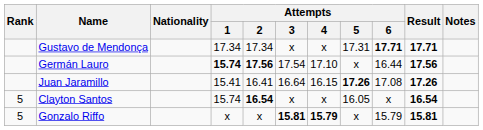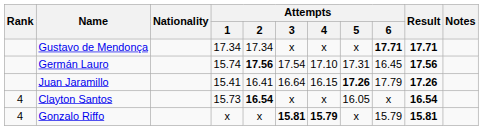 <table class="wikitable sortable" style="text-align:center">
 <tr>
 <th rowspan=2>Rank</th>
 <th rowspan=2>Name</th>
 <th rowspan=2>Nationality</th>
 <th colspan=6>Attempts</th>
 <th rowspan=2>Result</th>
 <th rowspan=2>Notes</th>
 </tr>
 <tr>
 <th>1</th>
 <th>2</th>
 <th>3</th>
 <th>4</th>
 <th>5</th>
 <th>6</th>
 </tr>
 <tr>
 <td align=center></td>
 <td align=left><a href='#'>Gustavo de Mendonça</a></td>
 <td align=left></td>
 <td>17.34</td>
 <td>17.34</td>
 <td>x</td>
 <td>x</td>
-<td>17.31</td>
+<td>x</td>
 <td><strong>17.71</strong></td>
 <td><strong>17.71</strong></td>
 <td></td>
 </tr>
 <tr>
 <td align=center></td>
 <td align=left><a href='#'>Germán Lauro</a></td>
 <td align=left></td>
-<td><strong>15.74</strong></td>
+<td>15.74</td>
 <td><strong>17.56</strong></td>
 <td>17.54</td>
 <td>17.10</td>
-<td>x</td>
-<td>16.44</td>
+<td>17.31</td>
+<td>16.45</td>
 <td><strong>17.56</strong></td>
 <td></td>
 </tr>
 <tr>
 <td align=center></td>
 <td align=left><a href='#'>Juan Jaramillo</a></td>
 <td align=left></td>
 <td>15.41</td>
 <td>16.41</td>
 <td>16.64</td>
 <td>16.15</td>
 <td><strong>17.26</strong></td>
-<td>17.08</td>
+<td>17.79</td>
 <td><strong>17.26</strong></td>
 <td></td>
 </tr>
 <tr>
-<td align=center>5</td>
+<td align=center>4</td>
 <td align=left><a href='#'>Clayton Santos</a></td>
 <td align=left></td>
-<td>15.74</td>
+<td>15.73</td>
 <td><strong>16.54</strong></td>
 <td>x</td>
 <td>x</td>
 <td>16.05</td>
 <td>x</td>
 <td><strong>16.54</strong></td>
 <td></td>
 </tr>
 <tr>
-<td align=center>5</td>
+<td align=center>4</td>
 <td align=left><a href='#'>Gonzalo Riffo</a></td>
 <td align=left></td>
 <td>x</td>
 <td>x</td>
 <td><strong>15.81</strong></td>
 <td><strong>15.79</strong></td>
 <td>x</td>
 <td>15.79</td>
 <td><strong>15.81</strong></td>
 <td></td>
 </tr>
 </table>
